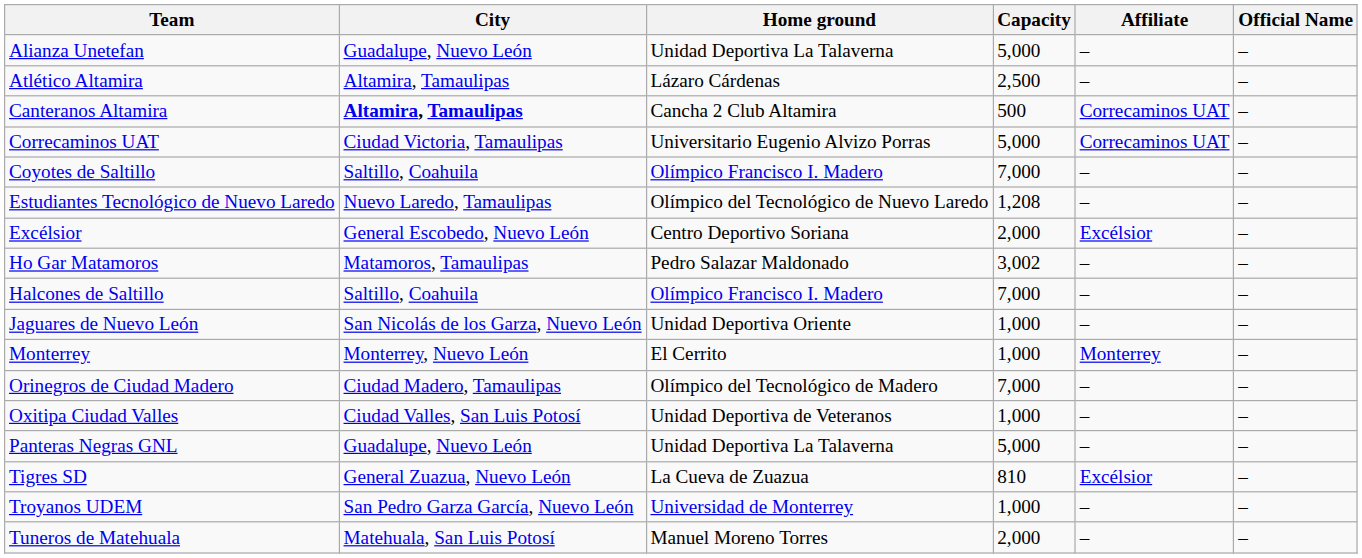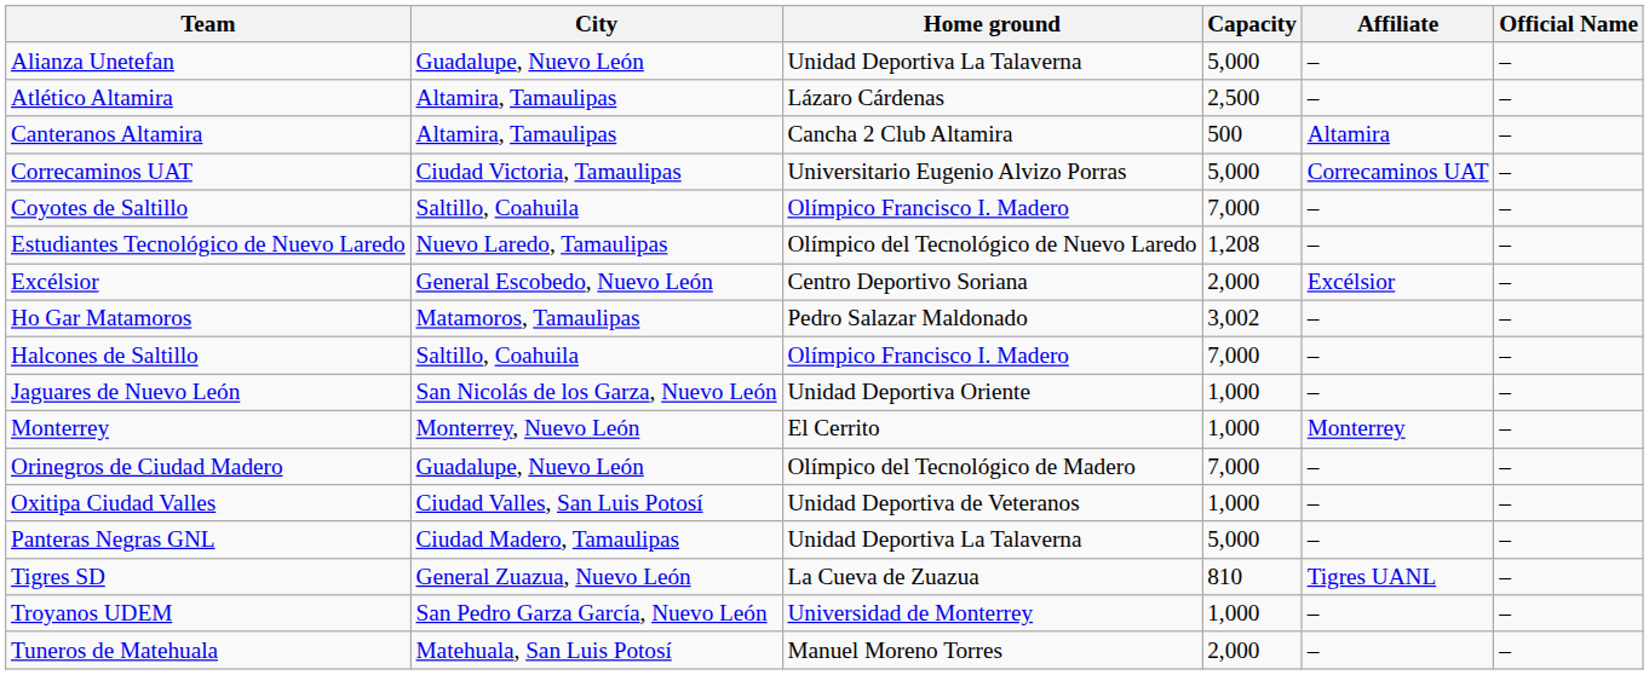 <table class="wikitable sortable">
 <tr>
 <th>Team</th>
 <th>City</th>
 <th>Home ground</th>
 <th>Capacity</th>
 <th>Affiliate</th>
 <th>Official Name</th>
 </tr>
 <tr>
 <td><a href='#'>Alianza Unetefan</a></td>
 <td><a href='#'>Guadalupe</a>, <a href='#'>Nuevo León</a></td>
 <td>Unidad Deportiva La Talaverna</td>
 <td>5,000</td>
 <td>–</td>
 <td>–</td>
 </tr>
 <tr>
 <td><a href='#'>Atlético Altamira</a></td>
 <td><a href='#'>Altamira</a>, <a href='#'>Tamaulipas</a></td>
 <td>Lázaro Cárdenas</td>
 <td>2,500</td>
 <td>–</td>
 <td>–</td>
 </tr>
 <tr>
 <td><a href='#'>Canteranos Altamira</a></td>
-<td><strong><a href='#'>Altamira</a>, <a href='#'>Tamaulipas</a></strong></td>
+<td><a href='#'>Altamira</a>, <a href='#'>Tamaulipas</a></td>
 <td>Cancha 2 Club Altamira</td>
 <td>500</td>
-<td><a href='#'>Correcaminos UAT</a></td>
+<td><a href='#'>Altamira</a></td>
 <td>–</td>
 </tr>
 <tr>
 <td><a href='#'>Correcaminos UAT</a></td>
 <td><a href='#'>Ciudad Victoria</a>, <a href='#'>Tamaulipas</a></td>
 <td>Universitario Eugenio Alvizo Porras</td>
 <td>5,000</td>
 <td><a href='#'>Correcaminos UAT</a></td>
 <td>–</td>
 </tr>
 <tr>
 <td><a href='#'>Coyotes de Saltillo</a></td>
 <td><a href='#'>Saltillo</a>, <a href='#'>Coahuila</a></td>
 <td><a href='#'>Olímpico Francisco I. Madero</a></td>
 <td>7,000</td>
 <td>–</td>
 <td>–</td>
 </tr>
 <tr>
 <td><a href='#'>Estudiantes Tecnológico de Nuevo Laredo</a></td>
 <td><a href='#'>Nuevo Laredo</a>, <a href='#'>Tamaulipas</a></td>
 <td>Olímpico del Tecnológico de Nuevo Laredo</td>
 <td>1,208</td>
 <td>–</td>
 <td>–</td>
 </tr>
 <tr>
 <td><a href='#'>Excélsior</a></td>
 <td><a href='#'>General Escobedo</a>, <a href='#'>Nuevo León</a></td>
 <td>Centro Deportivo Soriana</td>
 <td>2,000</td>
 <td><a href='#'>Excélsior</a></td>
 <td>–</td>
 </tr>
 <tr>
 <td><a href='#'>Ho Gar Matamoros</a></td>
 <td><a href='#'>Matamoros</a>, <a href='#'>Tamaulipas</a></td>
 <td>Pedro Salazar Maldonado</td>
 <td>3,002</td>
 <td>–</td>
 <td>–</td>
 </tr>
 <tr>
 <td><a href='#'>Halcones de Saltillo</a></td>
 <td><a href='#'>Saltillo</a>, <a href='#'>Coahuila</a></td>
 <td><a href='#'>Olímpico Francisco I. Madero</a></td>
 <td>7,000</td>
 <td>–</td>
 <td>–</td>
 </tr>
 <tr>
 <td><a href='#'>Jaguares de Nuevo León</a></td>
 <td><a href='#'>San Nicolás de los Garza</a>, <a href='#'>Nuevo León</a></td>
 <td>Unidad Deportiva Oriente</td>
 <td>1,000</td>
 <td>–</td>
 <td>–</td>
 </tr>
 <tr>
 <td><a href='#'>Monterrey</a></td>
 <td><a href='#'>Monterrey</a>, <a href='#'>Nuevo León</a></td>
 <td>El Cerrito</td>
 <td>1,000</td>
 <td><a href='#'>Monterrey</a></td>
 <td>–</td>
 </tr>
 <tr>
 <td><a href='#'>Orinegros de Ciudad Madero</a></td>
-<td><a href='#'>Ciudad Madero</a>, <a href='#'>Tamaulipas</a></td>
+<td><a href='#'>Guadalupe</a>, <a href='#'>Nuevo León</a></td>
 <td>Olímpico del Tecnológico de Madero</td>
 <td>7,000</td>
 <td>–</td>
 <td>–</td>
 </tr>
 <tr>
 <td><a href='#'>Oxitipa Ciudad Valles</a></td>
 <td><a href='#'>Ciudad Valles</a>, <a href='#'>San Luis Potosí</a></td>
 <td>Unidad Deportiva de Veteranos</td>
 <td>1,000</td>
 <td>–</td>
 <td>–</td>
 </tr>
 <tr>
 <td><a href='#'>Panteras Negras GNL</a></td>
-<td><a href='#'>Guadalupe</a>, <a href='#'>Nuevo León</a></td>
+<td><a href='#'>Ciudad Madero</a>, <a href='#'>Tamaulipas</a></td>
 <td>Unidad Deportiva La Talaverna</td>
 <td>5,000</td>
 <td>–</td>
 <td>–</td>
 </tr>
 <tr>
 <td><a href='#'>Tigres SD</a></td>
 <td><a href='#'>General Zuazua</a>, <a href='#'>Nuevo León</a></td>
 <td>La Cueva de Zuazua</td>
 <td>810</td>
-<td><a href='#'>Excélsior</a></td>
+<td><a href='#'>Tigres UANL</a></td>
 <td>–</td>
 </tr>
 <tr>
 <td><a href='#'>Troyanos UDEM</a></td>
 <td><a href='#'>San Pedro Garza García</a>, <a href='#'>Nuevo León</a></td>
 <td><a href='#'>Universidad de Monterrey</a></td>
 <td>1,000</td>
 <td>–</td>
 <td>–</td>
 </tr>
 <tr>
 <td><a href='#'>Tuneros de Matehuala</a></td>
 <td><a href='#'>Matehuala</a>, <a href='#'>San Luis Potosí</a></td>
 <td>Manuel Moreno Torres</td>
 <td>2,000</td>
 <td>–</td>
 <td>–</td>
 </tr>
 </table>
